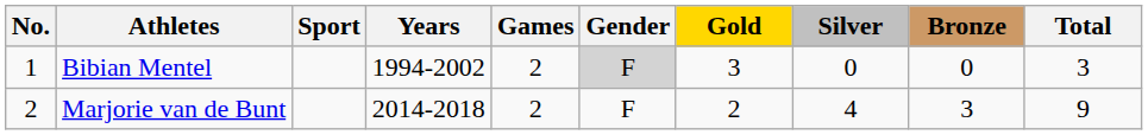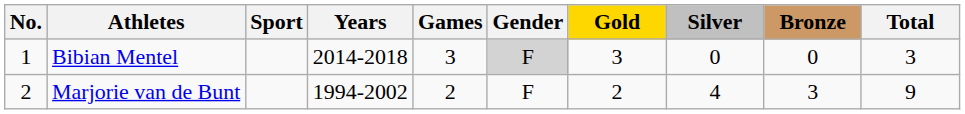 <table class="wikitable sortable">
 <tr>
 <th>No.</th>
 <th>Athletes</th>
 <th>Sport</th>
 <th>Years</th>
 <th>Games</th>
 <th>Gender</th>
 <th style="background:gold; width:4.0em; font-weight:bold;">Gold</th>
 <th style="background:silver; width:4.0em; font-weight:bold;">Silver</th>
 <th style="background:#c96; width:4.0em; font-weight:bold;">Bronze</th>
 <th style="width:4.0em;">Total</th>
 </tr>
 <tr align=center>
 <td>1</td>
 <td align=left><a href='#'>Bibian Mentel</a></td>
 <td align=left></td>
-<td>1994-2002</td>
-<td>2</td>
+<td>2014-2018</td>
+<td>3</td>
 <td style="background: lightgrey;">F</td>
 <td>3</td>
 <td>0</td>
 <td>0</td>
 <td>3</td>
 </tr>
 <tr align=center>
 <td>2</td>
 <td align=left><a href='#'>Marjorie van de Bunt</a></td>
 <td align=left></td>
-<td>2014-2018</td>
+<td>1994-2002</td>
 <td>2</td>
 <td>F</td>
 <td>2</td>
 <td>4</td>
 <td>3</td>
 <td>9</td>
 </tr>
 </table>
